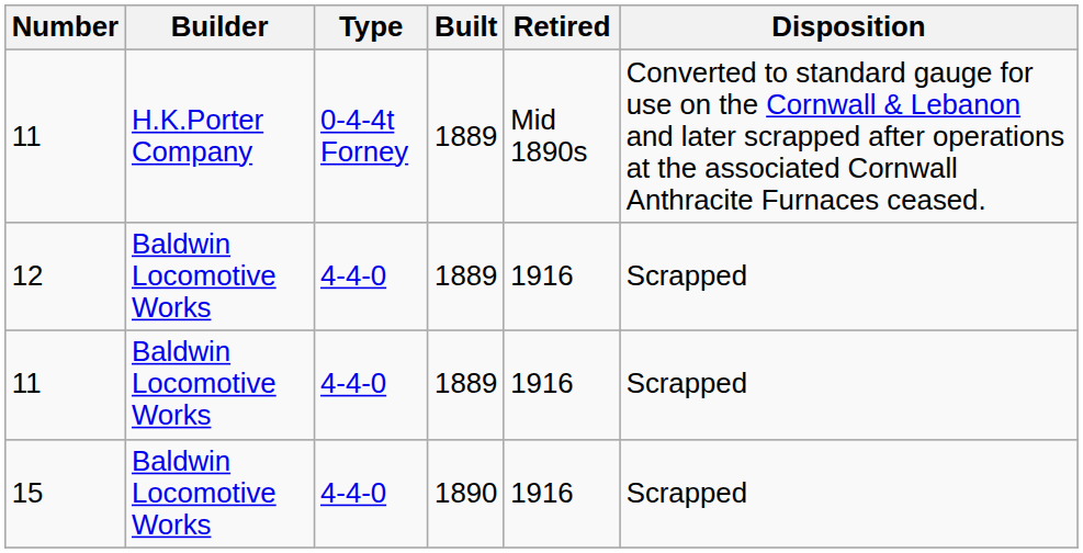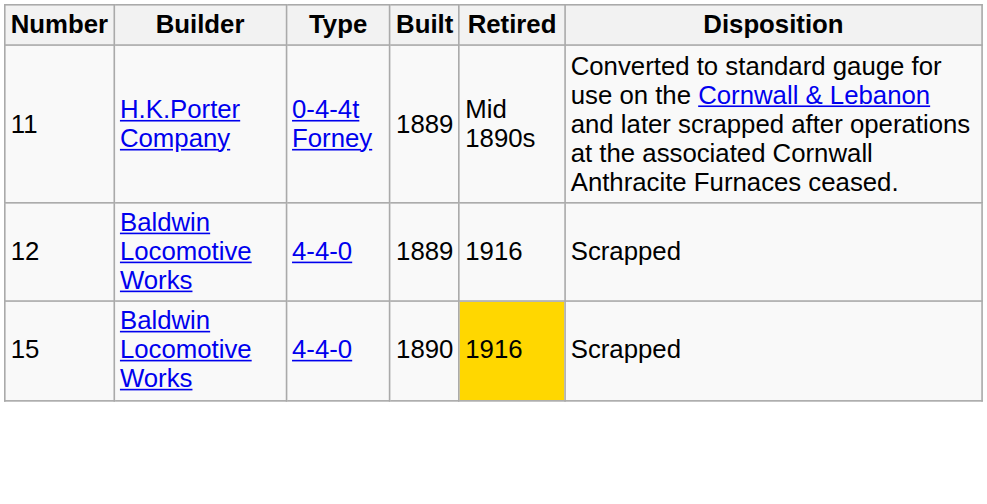 <table class="wikitable">
 <tr>
 <th>Number</th>
 <th>Builder</th>
 <th>Type</th>
 <th>Built</th>
 <th>Retired</th>
 <th>Disposition</th>
 </tr>
 <tr>
 <td>11</td>
 <td><a href='#'>H.K.Porter Company</a></td>
 <td><a href='#'>0-4-4t</a> <a href='#'>Forney</a></td>
 <td>1889</td>
 <td>Mid 1890s</td>
 <td>Converted to standard gauge for use on the <a href='#'>Cornwall & Lebanon</a> and later scrapped after operations at the associated Cornwall Anthracite Furnaces ceased.</td>
 </tr>
 <tr>
 <td>12</td>
 <td><a href='#'>Baldwin Locomotive Works</a></td>
 <td><a href='#'>4-4-0</a></td>
 <td>1889</td>
 <td>1916</td>
 <td>Scrapped</td>
 </tr>
 <tr>
-<td>11</td>
-<td><a href='#'>Baldwin Locomotive Works</a></td>
-<td><a href='#'>4-4-0</a></td>
-<td>1889</td>
-<td>1916</td>
-<td>Scrapped</td>
-</tr>
-<tr>
 <td>15</td>
 <td><a href='#'>Baldwin Locomotive Works</a></td>
 <td><a href='#'>4-4-0</a></td>
 <td>1890</td>
-<td>1916</td>
+<td style="background: gold;">1916</td>
 <td>Scrapped</td>
 </tr>
 </table>
